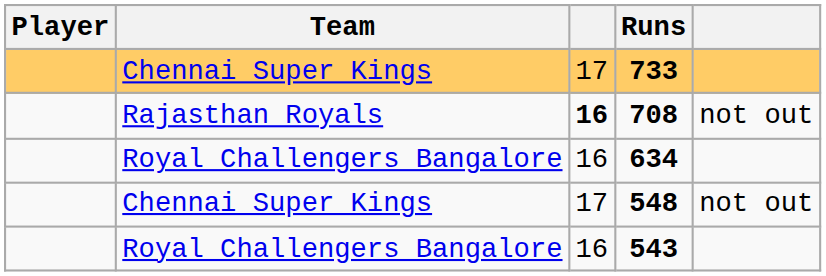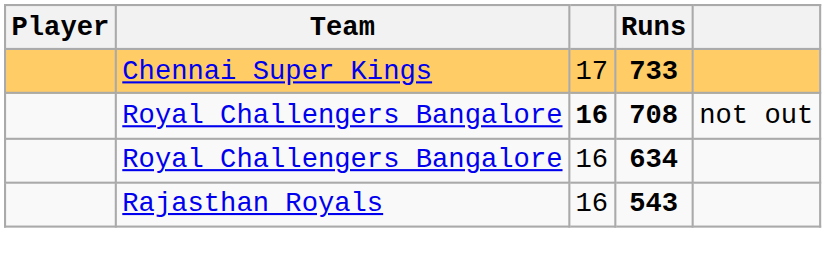 <table class="wikitable" style="text-align: center;">
 <tr>
 <th>Player</th>
 <th>Team</th>
 <th></th>
 <th>Runs</th>
 <th></th>
 </tr>
 <tr style="background-color:#FC6">
 <td></td>
 <td style="text-align:left"><a href='#'>Chennai Super Kings</a></td>
 <td style="text-align:left">17</td>
 <td><strong>733</strong></td>
 <td><a href='#'></a></td>
 </tr>
 <tr>
 <td></td>
-<td style="text-align:left"><a href='#'>Rajasthan Royals</a></td>
+<td style="text-align:left"><a href='#'>Royal Challengers Bangalore</a></td>
 <td style="text-align:left"><strong>16</strong></td>
 <td><strong>708</strong></td>
 <td><a href='#'></a> not out</td>
 </tr>
 <tr>
 <td></td>
 <td style="text-align:left"><a href='#'>Royal Challengers Bangalore</a></td>
 <td style="text-align:left">16</td>
 <td><strong>634</strong></td>
 <td><a href='#'></a></td>
 </tr>
 <tr>
 <td></td>
-<td style="text-align:left"><a href='#'>Chennai Super Kings</a></td>
-<td style="text-align:left">17</td>
-<td><strong>548</strong></td>
-<td><a href='#'></a> not out</td>
-</tr>
-<tr>
-<td></td>
-<td style="text-align:left"><a href='#'>Royal Challengers Bangalore</a></td>
+<td style="text-align:left"><a href='#'>Rajasthan Royals</a></td>
 <td style="text-align:left">16</td>
 <td><strong>543</strong></td>
 <td><a href='#'></a></td>
 </tr>
 </table>
